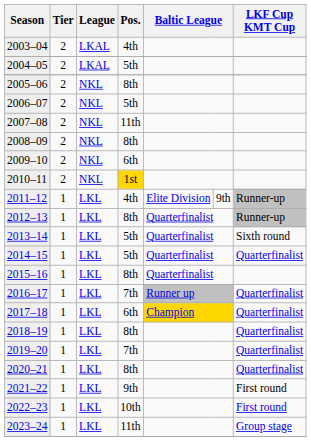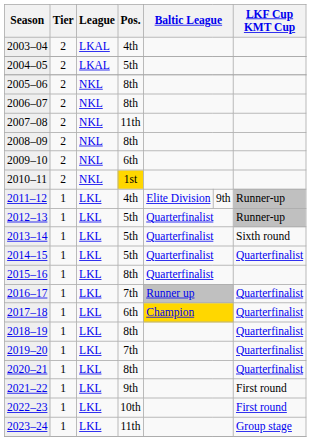 <table class="wikitable" style="font-size:90%;">
 <tr>
 <th>Season</th>
 <th>Tier</th>
 <th>League</th>
 <th>Pos.</th>
 <th colspan=2><a href='#'>Baltic League</a></th>
 <th><a href='#'>LKF Cup</a><br><a href='#'>KMT Cup</a></th>
 </tr>
 <tr>
 <td style="background:#efefef;">2003–04</td>
 <td style="text-align:center;">2</td>
 <td><a href='#'>LKAL</a></td>
 <td style="background:" align="center">4th</td>
 <td colspan=2></td>
 <td></td>
 </tr>
 <tr>
 </tr>
 <tr>
 <td style="background:#efefef;">2004–05</td>
 <td style="text-align:center;">2</td>
 <td><a href='#'>LKAL</a></td>
 <td style="background: " align="center">5th</td>
 <td colspan=2></td>
 <td></td>
 </tr>
 <tr>
 </tr>
 <tr>
 <td style="background:#efefef;">2005–06</td>
 <td style="text-align:center;">2</td>
 <td><a href='#'>NKL</a></td>
 <td align="center">8th</td>
 <td colspan=2></td>
 <td></td>
 </tr>
 <tr>
 <td style="background:#efefef;">2006–07</td>
 <td style="text-align:center;">2</td>
 <td><a href='#'>NKL</a></td>
-<td align="center">5th</td>
+<td align="center">8th</td>
 <td colspan=2></td>
 <td></td>
 </tr>
 <tr>
 <td style="background:#efefef;">2007–08</td>
 <td style="text-align:center;">2</td>
 <td><a href='#'>NKL</a></td>
 <td align="center">11th</td>
 <td colspan=2></td>
 <td></td>
 </tr>
 <tr>
 <td style="background:#efefef;">2008–09</td>
 <td style="text-align:center;">2</td>
 <td><a href='#'>NKL</a></td>
 <td align="center">8th</td>
 <td colspan=2></td>
 <td></td>
 </tr>
 <tr>
 <td style="background:#efefef;">2009–10</td>
 <td style="text-align:center;">2</td>
 <td><a href='#'>NKL</a></td>
 <td align="center">6th</td>
 <td colspan=2></td>
 <td></td>
 </tr>
 <tr>
 <td style="background:#efefef;">2010–11</td>
 <td style="text-align:center;">2</td>
 <td><a href='#'>NKL</a></td>
 <td style="background:gold" align="center">1st</td>
 <td colspan=2></td>
 <td></td>
 </tr>
 <tr>
 <td style="background:#efefef;"><a href='#'>2011–12</a></td>
 <td style="text-align:center;">1</td>
 <td><a href='#'>LKL</a></td>
 <td style="background:" align="center">4th</td>
 <td><a href='#'>Elite Division</a></td>
 <td align="center">9th</td>
 <td bgcolor=silver>Runner-up</td>
 </tr>
 <tr>
 <td style="background:#efefef;"><a href='#'>2012–13</a></td>
 <td style="text-align:center;">1</td>
 <td><a href='#'>LKL</a></td>
-<td align="center">8th</td>
+<td align="center">5th</td>
 <td colspan=2><a href='#'>Quarterfinalist</a></td>
 <td bgcolor=silver>Runner-up</td>
 </tr>
 <tr>
 <td style="background:#efefef;"><a href='#'>2013–14</a></td>
 <td style="text-align:center;">1</td>
 <td><a href='#'>LKL</a></td>
 <td align="center">5th</td>
 <td colspan=2><a href='#'>Quarterfinalist</a></td>
 <td>Sixth round</td>
 </tr>
 <tr>
 <td style="background:#efefef;"><a href='#'>2014–15</a></td>
 <td style="text-align:center;">1</td>
 <td><a href='#'>LKL</a></td>
 <td align="center">5th</td>
 <td colspan=2><a href='#'>Quarterfinalist</a></td>
 <td><a href='#'>Quarterfinalist</a></td>
 </tr>
 <tr>
 <td style="background:#efefef;"><a href='#'>2015–16</a></td>
 <td style="text-align:center;">1</td>
 <td><a href='#'>LKL</a></td>
 <td align="center">8th</td>
 <td colspan=2><a href='#'>Quarterfinalist</a></td>
 <td></td>
 </tr>
 <tr>
 <td style="background:#efefef;"><a href='#'>2016–17</a></td>
 <td style="text-align:center;">1</td>
 <td><a href='#'>LKL</a></td>
 <td align="center">7th</td>
 <td bgcolor=silver colspan=2><a href='#'>Runner up</a></td>
 <td><a href='#'>Quarterfinalist</a></td>
 </tr>
 <tr>
 <td style="background:#efefef;"><a href='#'>2017–18</a></td>
 <td style="text-align:center;">1</td>
 <td><a href='#'>LKL</a></td>
 <td align="center">6th</td>
 <td colspan=2 style="background:gold"><a href='#'>Champion</a></td>
 <td><a href='#'>Quarterfinalist</a></td>
 </tr>
 <tr>
 <td style="background:#efefef;"><a href='#'>2018–19</a></td>
 <td style="text-align:center;">1</td>
 <td><a href='#'>LKL</a></td>
 <td align="center">8th</td>
 <td colspan=2></td>
 <td><a href='#'>Quarterfinalist</a></td>
 </tr>
 <tr>
 <td style="background:#efefef;"><a href='#'>2019–20</a></td>
 <td style="text-align:center;">1</td>
 <td><a href='#'>LKL</a></td>
 <td align="center">7th</td>
 <td colspan=2></td>
 <td><a href='#'>Quarterfinalist</a></td>
 </tr>
 <tr>
 <td style="background:#efefef;"><a href='#'>2020–21</a></td>
 <td style="text-align:center;">1</td>
 <td><a href='#'>LKL</a></td>
 <td align="center">8th</td>
 <td colspan=2></td>
 <td><a href='#'>Quarterfinalist</a></td>
 </tr>
 <tr>
 <td style="background:#efefef;"><a href='#'>2021–22</a></td>
 <td style="text-align:center;">1</td>
 <td><a href='#'>LKL</a></td>
 <td align="center">9th</td>
 <td colspan=2></td>
 <td>First round</td>
 </tr>
 <tr>
 <td style="background:#efefef;"><a href='#'>2022–23</a></td>
 <td style="text-align:center;">1</td>
 <td><a href='#'>LKL</a></td>
 <td align="center">10th</td>
 <td colspan=2></td>
 <td><a href='#'>First round</a></td>
 </tr>
 <tr>
 <td style="background:#efefef;"><a href='#'>2023–24</a></td>
 <td style="text-align:center;">1</td>
 <td><a href='#'>LKL</a></td>
 <td align="center">11th</td>
 <td colspan=2></td>
 <td><a href='#'>Group stage</a></td>
 </tr>
 <tr>
 </tr>
 </table>
